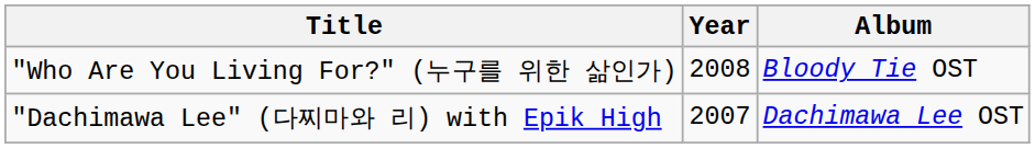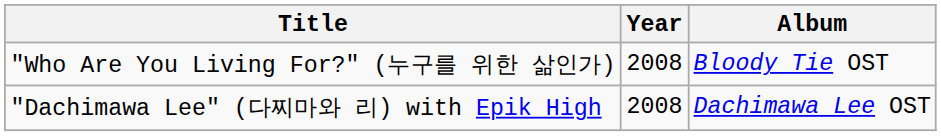 <table class="wikitable">
 <tr>
 <th>Title</th>
 <th>Year</th>
 <th>Album</th>
 </tr>
 <tr>
 <td>"Who Are You Living For?" (누구를 위한 삶인가)</td>
 <td>2008</td>
 <td><em><a href='#'>Bloody Tie</a></em> OST</td>
 </tr>
 <tr>
 <td>"Dachimawa Lee" (다찌마와 리) with <a href='#'>Epik High</a></td>
-<td>2007</td>
+<td>2008</td>
 <td><em><a href='#'>Dachimawa Lee</a></em> OST</td>
 </tr>
 </table>
